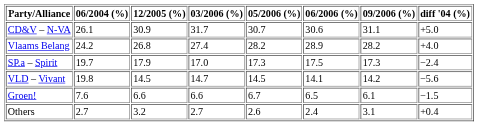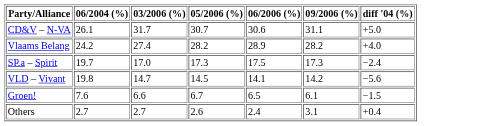 <table border="1" cellpadding="2">
 <tr>
 <th>Party/Alliance</th>
 <th>06/2004 (%)</th>
-<th>12/2005 (%)</th>
 <th>03/2006 (%)</th>
 <th>05/2006 (%)</th>
 <th>06/2006 (%)</th>
 <th>09/2006 (%)</th>
 <th>diff '04 (%)</th>
 </tr>
 <tr>
 <td><a href='#'>CD&V</a> – <a href='#'>N-VA</a></td>
 <td>26.1</td>
-<td>30.9</td>
 <td>31.7</td>
 <td>30.7</td>
 <td>30.6</td>
 <td>31.1</td>
 <td>+5.0</td>
 </tr>
 <tr>
 <td><a href='#'>Vlaams Belang</a></td>
 <td>24.2</td>
-<td>26.8</td>
 <td>27.4</td>
 <td>28.2</td>
 <td>28.9</td>
 <td>28.2</td>
 <td>+4.0</td>
 </tr>
 <tr>
 <td><a href='#'>SP.a</a> – <a href='#'>Spirit</a></td>
 <td>19.7</td>
-<td>17.9</td>
 <td>17.0</td>
 <td>17.3</td>
 <td>17.5</td>
 <td>17.3</td>
 <td>−2.4</td>
 </tr>
 <tr>
 <td><a href='#'>VLD</a> – <a href='#'>Vivant</a></td>
 <td>19.8</td>
-<td>14.5</td>
 <td>14.7</td>
 <td>14.5</td>
 <td>14.1</td>
 <td>14.2</td>
 <td>−5.6</td>
 </tr>
 <tr>
 <td><a href='#'>Groen!</a></td>
 <td>7.6</td>
 <td>6.6</td>
-<td>6.6</td>
 <td>6.7</td>
 <td>6.5</td>
 <td>6.1</td>
 <td>−1.5</td>
 </tr>
 <tr>
 <td>Others</td>
 <td>2.7</td>
-<td>3.2</td>
 <td>2.7</td>
 <td>2.6</td>
 <td>2.4</td>
 <td>3.1</td>
 <td>+0.4</td>
 </tr>
 </table>
